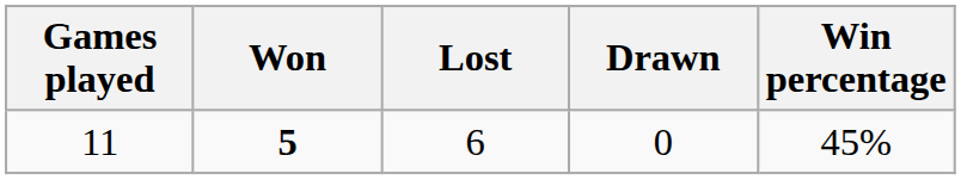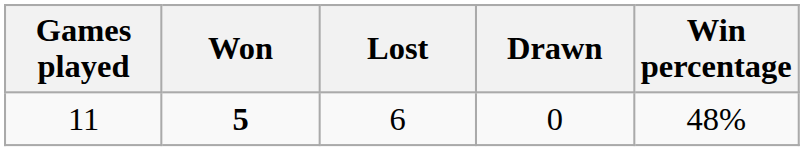 <table class="wikitable" style="text-align:center">
 <tr>
 <th width="70">Games played</th>
 <th width="70">Won</th>
 <th width="70">Lost</th>
 <th width="70">Drawn</th>
 <th width="70">Win percentage</th>
 </tr>
 <tr>
 <td>11</td>
 <td><strong>5</strong></td>
 <td>6</td>
 <td>0</td>
-<td>45%</td>
+<td>48%</td>
 </tr>
 </table>
